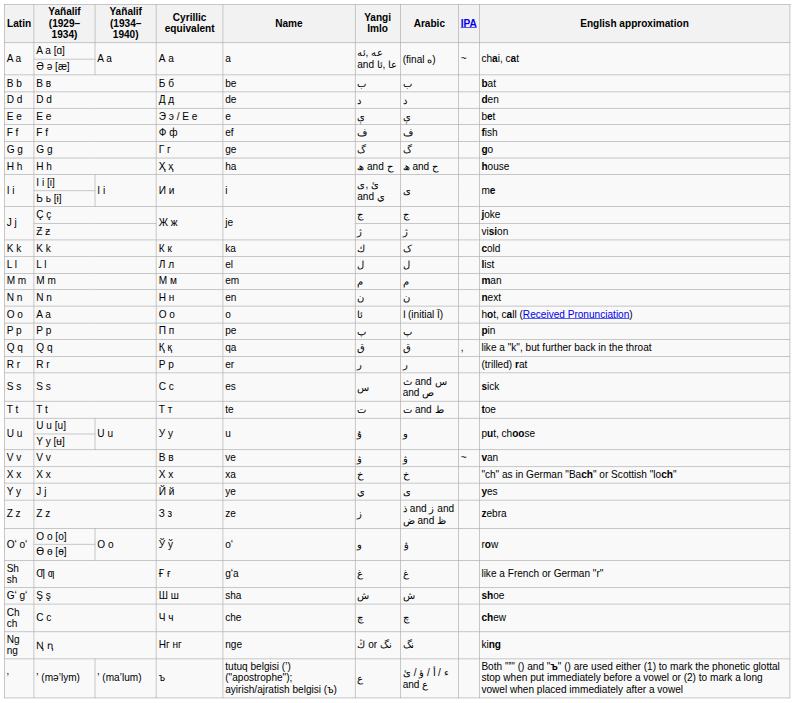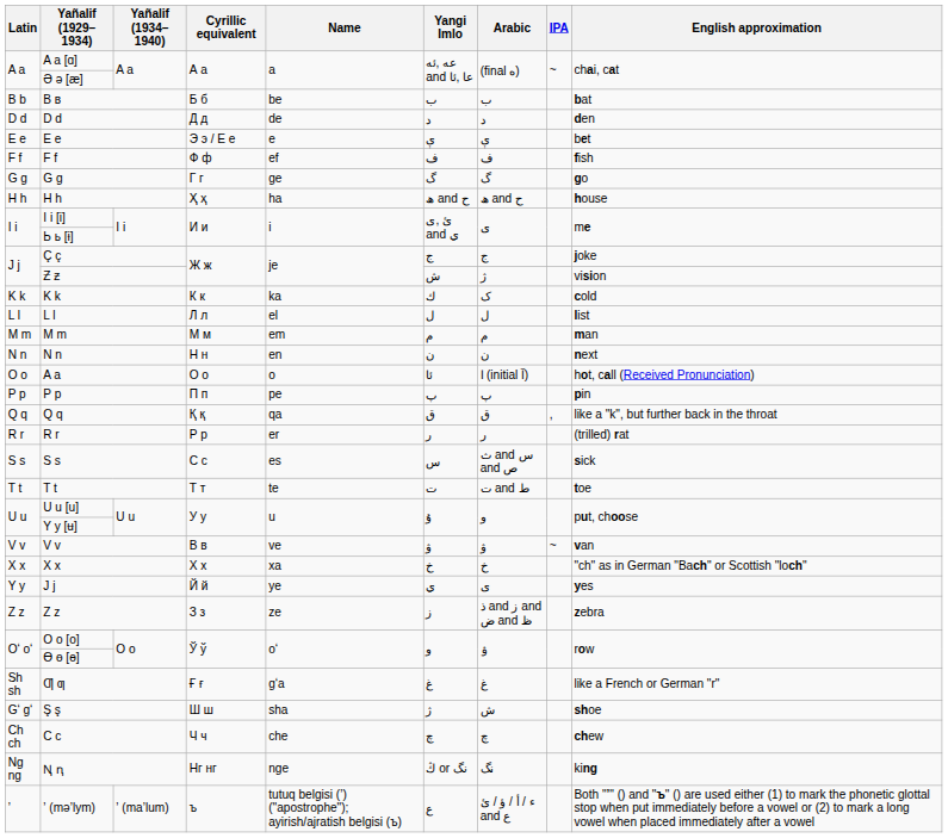 <table class="wikitable sortable">
 <tr>
 <th>Latin</th>
 <th>Yañalif (1929–1934)</th>
 <th>Yañalif (1934–1940)</th>
 <th>Cyrillic equivalent</th>
 <th>Name</th>
 <th>Yangi Imlo</th>
 <th>Arabic</th>
 <th><a href='#'>IPA</a></th>
 <th>English approximation</th>
 </tr>
 <tr>
 <td rowspan="2">A a</td>
 <td>A a [ɑ]</td>
 <td rowspan="2">A a</td>
 <td rowspan="2">А а</td>
 <td rowspan="2">a</td>
 <td rowspan="2">عە ,ئە and عا ,ئا</td>
 <td rowspan="2">(final ه)</td>
 <td rowspan="2">~</td>
 <td rowspan="2">ch<strong>a</strong>i, c<strong>a</strong>t</td>
 </tr>
 <tr>
 <td>Ə ə [æ]</td>
 </tr>
 <tr>
 <td>B b</td>
 <td colspan="2">B ʙ</td>
 <td>Б б</td>
 <td>be</td>
 <td>ب</td>
 <td>ب</td>
 <td></td>
 <td align="left"><strong>b</strong>at</td>
 </tr>
 <tr>
 <td>D d</td>
 <td colspan="2">D d</td>
 <td>Д д</td>
 <td>de</td>
 <td>د</td>
 <td>د</td>
 <td></td>
 <td align="left"><strong>d</strong>en</td>
 </tr>
 <tr>
 <td>E e</td>
 <td colspan="2">E e</td>
 <td>Э э / Е е</td>
 <td>e</td>
 <td>ې</td>
 <td>ې</td>
 <td></td>
 <td align="left">b<strong>e</strong>t</td>
 </tr>
 <tr>
 <td>F f</td>
 <td colspan="2">F f</td>
 <td>Ф ф</td>
 <td>ef</td>
 <td>ف</td>
 <td>ف</td>
 <td></td>
 <td align="left"><strong>f</strong>ish</td>
 </tr>
 <tr>
 <td>G g</td>
 <td colspan="2">G g</td>
 <td>Г г</td>
 <td>ge</td>
 <td>گ</td>
 <td>گ</td>
 <td></td>
 <td align="left"><strong>g</strong>o</td>
 </tr>
 <tr>
 <td>H h</td>
 <td colspan="2">H h</td>
 <td>Ҳ ҳ</td>
 <td>ha</td>
 <td>ھ and ح</td>
 <td>ھ and ح</td>
 <td></td>
 <td align="left"><strong>h</strong>ouse</td>
 </tr>
 <tr>
 <td rowspan="2">I i</td>
 <td>I i [i]</td>
 <td rowspan="2">I i</td>
 <td rowspan="2">И и</td>
 <td rowspan="2">i</td>
 <td rowspan="2">ئ ,ى and ي</td>
 <td rowspan="2">ی</td>
 <td rowspan="2"></td>
 <td rowspan="2">m<strong>e</strong></td>
 </tr>
 <tr>
 <td>Ь ь [ɨ]</td>
 </tr>
 <tr>
 <td rowspan="2">J j</td>
 <td colspan="2">Ç ç</td>
 <td rowspan="2">Ж ж</td>
 <td rowspan="2">je</td>
 <td>ج</td>
 <td>ج</td>
 <td></td>
 <td align="left"><strong>j</strong>oke</td>
 </tr>
 <tr>
 <td colspan="2">Ƶ ƶ</td>
-<td>ژ</td>
+<td>ش</td>
 <td>ژ</td>
 <td></td>
 <td>vi<strong>si</strong>on</td>
 </tr>
 <tr>
 <td>K k</td>
 <td colspan="2">K k</td>
 <td>К к</td>
 <td>ka</td>
 <td>ك</td>
 <td>ک</td>
 <td></td>
 <td align="left"><strong>c</strong>old</td>
 </tr>
 <tr>
 <td>L l</td>
 <td colspan="2">L l</td>
 <td>Л л</td>
 <td>el</td>
 <td>ل</td>
 <td>ل</td>
 <td></td>
 <td align="left"><strong>l</strong>ist</td>
 </tr>
 <tr>
 <td>M m</td>
 <td colspan="2">M m</td>
 <td>М м</td>
 <td>em</td>
 <td>م</td>
 <td>م</td>
 <td></td>
 <td align="left"><strong>m</strong>an</td>
 </tr>
 <tr>
 <td>N n</td>
 <td colspan="2">N n</td>
 <td>Н н</td>
 <td>en</td>
 <td>ن</td>
 <td>ن</td>
 <td></td>
 <td align="left"><strong>n</strong>ext</td>
 </tr>
 <tr>
 <td>O o</td>
 <td colspan="2">A a</td>
 <td>О о</td>
 <td>o</td>
 <td>ئا</td>
 <td>ا (initial آ)</td>
 <td></td>
 <td align="left">h<strong>o</strong>t, c<strong>a</strong>ll (<a href='#'>Received Pronunciation</a>)</td>
 </tr>
 <tr>
 <td>P p</td>
 <td colspan="2">P p</td>
 <td>П п</td>
 <td>pe</td>
 <td>پ</td>
 <td>پ</td>
 <td></td>
 <td align="left"><strong>p</strong>in</td>
 </tr>
 <tr>
 <td>Q q</td>
 <td colspan="2">Q q</td>
 <td>Қ қ</td>
 <td>qa</td>
 <td>ق</td>
 <td>ق</td>
 <td>, </td>
 <td align="left">like a "k", but further back in the throat</td>
 </tr>
 <tr>
 <td>R r</td>
 <td colspan="2">R r</td>
 <td>Р р</td>
 <td>er</td>
 <td>ر</td>
 <td>ر</td>
 <td></td>
 <td align="left">(trilled) <strong>r</strong>at</td>
 </tr>
 <tr>
 <td>S s</td>
 <td colspan="2">S s</td>
 <td>С с</td>
 <td>es</td>
 <td>س</td>
 <td>ث and س and ص</td>
 <td></td>
 <td align="left"><strong>s</strong>ick</td>
 </tr>
 <tr>
 <td>T t</td>
 <td colspan="2">T t</td>
 <td>Т т</td>
 <td>te</td>
 <td>ت</td>
 <td>ت and ط</td>
 <td></td>
 <td align="left"><strong>t</strong>oe</td>
 </tr>
 <tr>
 <td rowspan="2">U u</td>
 <td>U u [u]</td>
 <td rowspan="2">U u</td>
 <td rowspan="2">У у</td>
 <td rowspan="2">u</td>
 <td rowspan="2">ۇ</td>
 <td rowspan="2">و</td>
 <td rowspan="2"></td>
 <td rowspan="2">p<strong>u</strong>t, ch<strong>oo</strong>se</td>
 </tr>
 <tr>
 <td>Y y [ʉ]</td>
 </tr>
 <tr>
 <td>V v</td>
 <td colspan="2">V v</td>
 <td>В в</td>
 <td>ve</td>
 <td>ۋ</td>
 <td>ۋ</td>
 <td>~</td>
 <td align="left"><strong>v</strong>an</td>
 </tr>
 <tr>
 <td>X x</td>
 <td colspan="2">X x</td>
 <td>Х х</td>
 <td>xa</td>
 <td>خ</td>
 <td>خ</td>
 <td></td>
 <td align="left">"ch" as in German "Ba<strong>ch</strong>" or Scottish "lo<strong>ch</strong>"</td>
 </tr>
 <tr>
 <td>Y y</td>
 <td colspan="2">J j</td>
 <td>Й й</td>
 <td>ye</td>
 <td>ي</td>
 <td>ی</td>
 <td></td>
 <td align="left"><strong>y</strong>es</td>
 </tr>
 <tr>
 <td>Z z</td>
 <td colspan="2">Z z</td>
 <td>З з</td>
 <td>ze</td>
 <td>ز</td>
 <td>ذ and ز and ض and ظ</td>
 <td></td>
 <td align="left"><strong>z</strong>ebra</td>
 </tr>
 <tr>
 <td rowspan="2">Oʻ oʻ</td>
 <td>O o [o]</td>
 <td rowspan="2">O o</td>
 <td rowspan="2">Ў ў</td>
 <td rowspan="2">oʻ</td>
 <td rowspan="2">و</td>
 <td rowspan="2">ۉ</td>
 <td rowspan="2"></td>
 <td rowspan="2">r<strong>o</strong>w</td>
 </tr>
 <tr>
 <td>Ө ө [ɵ]</td>
 </tr>
 <tr>
 <td>Sh sh</td>
 <td colspan="2">Ƣ ƣ</td>
 <td>Ғ ғ</td>
 <td>gʻa</td>
 <td>غ</td>
 <td>غ</td>
 <td></td>
 <td align="left">like a French or German "r"</td>
 </tr>
 <tr>
 <td>Gʻ gʻ</td>
 <td colspan="2">Ş ş</td>
 <td>Ш ш</td>
 <td>sha</td>
-<td>ش</td>
+<td>ژ</td>
 <td>ش</td>
 <td></td>
 <td align="left"><strong>sh</strong>oe</td>
 </tr>
 <tr>
 <td>Ch ch</td>
 <td colspan="2">C c</td>
 <td>Ч ч</td>
 <td>che</td>
 <td>چ</td>
 <td>چ</td>
 <td></td>
 <td align="left"><strong>ch</strong>ew</td>
 </tr>
 <tr>
 <td>Ng ng</td>
 <td colspan="2">Ꞑ ꞑ</td>
 <td>Нг нг</td>
 <td>nge</td>
 <td>ڭ or نگ</td>
 <td>نگ</td>
 <td></td>
 <td align="left">ki<strong>ng</strong></td>
 </tr>
 <tr>
 <td>ʼ</td>
 <td>ʼ (məʼlym)</td>
 <td>ʼ (maʼlum)</td>
 <td>ъ</td>
 <td>tutuq belgisi (ʼ) ("apostrophe"); ayirish/ajratish belgisi (ъ)</td>
 <td>ع</td>
 <td>ء / أ / ؤ / ئ and ع</td>
 <td></td>
 <td align="left">Both "<strong>ʼ</strong>" () and "<strong>ъ</strong>" () are used either (1) to mark the phonetic glottal stop when put immediately before a vowel or (2) to mark a long vowel when placed immediately after a vowel </td>
 </tr>
 </table>
